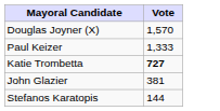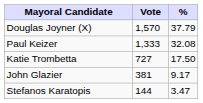 <table class="wikitable">
 <tr>
 <th style="background:#ddf; width:200px;">Mayoral Candidate </th>
 <th style="background:#ddf; width:50px;">Vote</th>
+<th style="background:#ddf; width:30px;">%</th>
 </tr>
 <tr>
 <td>Douglas Joyner (X)</td>
 <td>1,570</td>
+<td>37.79</td>
 </tr>
 <tr>
 <td>Paul Keizer</td>
 <td>1,333</td>
+<td>32.08</td>
 </tr>
 <tr>
 <td>Katie Trombetta</td>
-<td><strong>727</strong></td>
+<td>727</td>
+<td>17.50</td>
 </tr>
 <tr>
 <td>John Glazier</td>
 <td>381</td>
+<td>9.17</td>
 </tr>
 <tr>
 <td>Stefanos Karatopis</td>
 <td>144</td>
+<td>3.47</td>
 </tr>
 </table>
